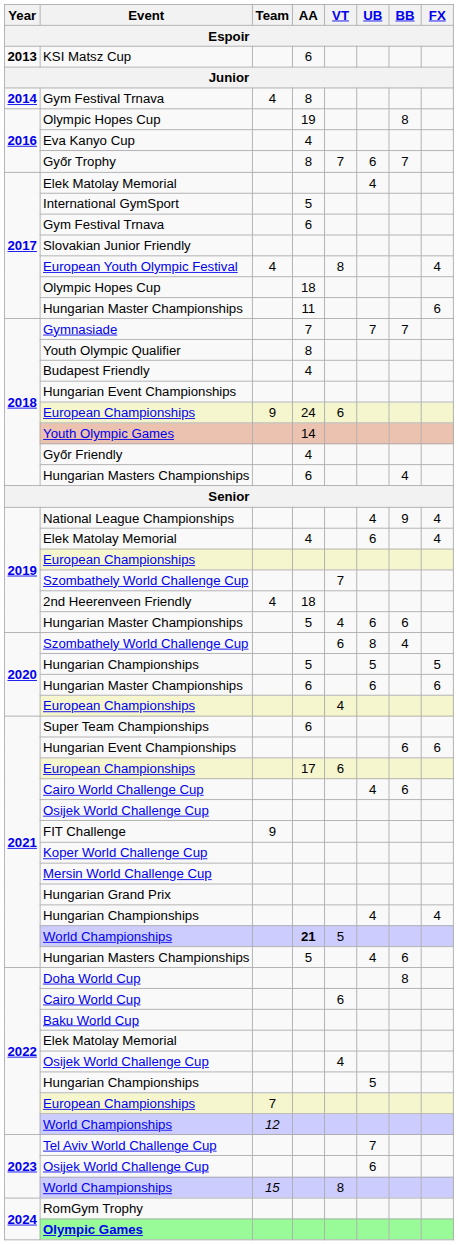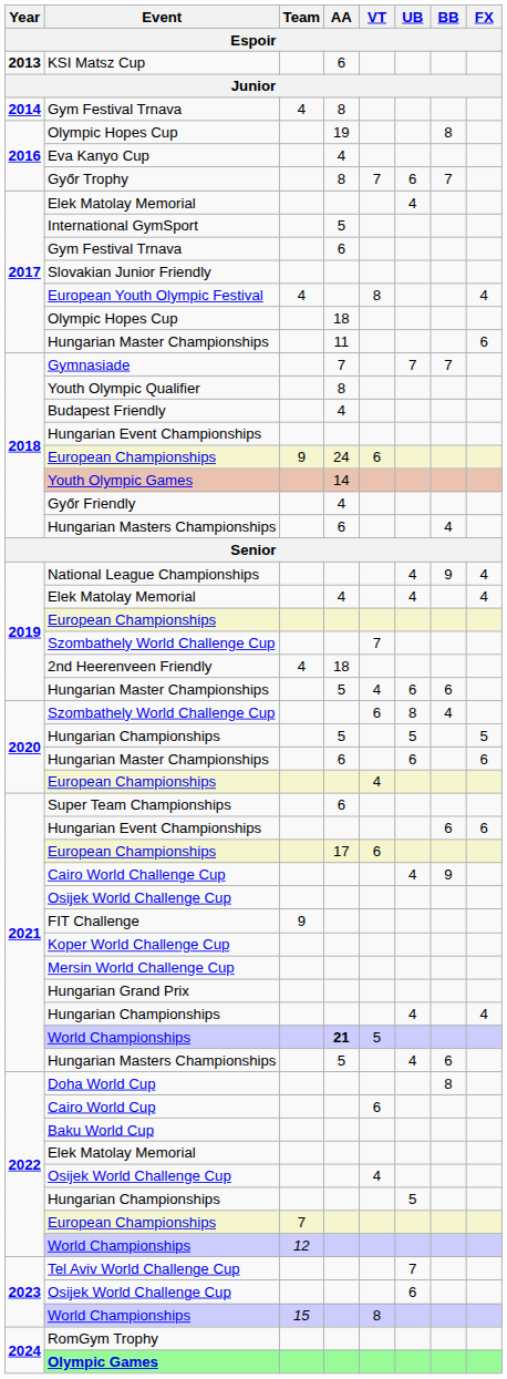 <table class="wikitable" style="text-align:center; font-size:95%;">
 <tr>
 <th align=center>Year</th>
 <th align=center>Event</th>
 <th style="width:30px;">Team</th>
 <th style="width:30px;">AA</th>
 <th style="width:30px;"><a href='#'>VT</a></th>
 <th style="width:30px;"><a href='#'>UB</a></th>
 <th style="width:30px;"><a href='#'>BB</a></th>
 <th style="width:30px;"><a href='#'>FX</a></th>
 </tr>
 <tr>
 <th colspan="8"><strong>Espoir</strong></th>
 </tr>
 <tr>
 <td rowspan="1"><strong>2013</strong></td>
 <td align=left>KSI Matsz Cup</td>
 <td></td>
 <td>6</td>
 <td></td>
 <td></td>
 <td></td>
 <td></td>
 </tr>
 <tr>
 <th colspan="8"><strong>Junior</strong></th>
 </tr>
 <tr>
 <td rowspan="1"><strong><a href='#'>2014</a></strong></td>
 <td align=left>Gym Festival Trnava</td>
 <td>4</td>
 <td>8</td>
 <td></td>
 <td></td>
 <td></td>
 <td></td>
 </tr>
 <tr>
 <td rowspan="3"><strong><a href='#'>2016</a></strong></td>
 <td align=left>Olympic Hopes Cup</td>
 <td></td>
 <td>19</td>
 <td></td>
 <td></td>
 <td>8</td>
 <td></td>
 </tr>
 <tr>
 <td align=left>Eva Kanyo Cup</td>
 <td></td>
 <td>4</td>
 <td></td>
 <td></td>
 <td></td>
 <td></td>
 </tr>
 <tr>
 <td align=left>Győr Trophy</td>
 <td></td>
 <td>8</td>
 <td>7</td>
 <td>6</td>
 <td>7</td>
 <td></td>
 </tr>
 <tr>
 <td rowspan="7"><strong><a href='#'>2017</a></strong></td>
 <td align=left>Elek Matolay Memorial</td>
 <td></td>
 <td></td>
 <td></td>
 <td>4</td>
 <td></td>
 <td></td>
 </tr>
 <tr>
 <td align=left>International GymSport</td>
 <td></td>
 <td>5</td>
 <td></td>
 <td></td>
 <td></td>
 <td></td>
 </tr>
 <tr>
 <td align=left>Gym Festival Trnava</td>
 <td></td>
 <td>6</td>
 <td></td>
 <td></td>
 <td></td>
 <td></td>
 </tr>
 <tr>
 <td align=left>Slovakian Junior Friendly</td>
 <td></td>
 <td></td>
 <td></td>
 <td></td>
 <td></td>
 <td></td>
 </tr>
 <tr>
 <td align=left><a href='#'>European Youth Olympic Festival</a></td>
 <td>4</td>
 <td></td>
 <td>8</td>
 <td></td>
 <td></td>
 <td>4</td>
 </tr>
 <tr>
 <td align=left>Olympic Hopes Cup</td>
 <td></td>
 <td>18</td>
 <td></td>
 <td></td>
 <td></td>
 <td></td>
 </tr>
 <tr>
 <td align=left>Hungarian Master Championships</td>
 <td></td>
 <td>11</td>
 <td></td>
 <td></td>
 <td></td>
 <td>6</td>
 </tr>
 <tr>
 <td rowspan="8"><strong><a href='#'>2018</a></strong></td>
 <td align=left><a href='#'>Gymnasiade</a></td>
 <td></td>
 <td>7</td>
 <td></td>
 <td>7</td>
 <td>7</td>
 <td></td>
 </tr>
 <tr>
 <td align=left>Youth Olympic Qualifier</td>
 <td></td>
 <td>8</td>
 <td></td>
 <td></td>
 <td></td>
 <td></td>
 </tr>
 <tr>
 <td align=left>Budapest Friendly</td>
 <td></td>
 <td>4</td>
 <td></td>
 <td></td>
 <td></td>
 <td></td>
 </tr>
 <tr>
 <td align=left>Hungarian Event Championships</td>
 <td></td>
 <td></td>
 <td></td>
 <td></td>
 <td></td>
 <td></td>
 </tr>
 <tr bgcolor=#F5F6CE>
 <td align=left><a href='#'>European Championships</a></td>
 <td>9</td>
 <td>24</td>
 <td>6</td>
 <td></td>
 <td></td>
 <td></td>
 </tr>
 <tr bgcolor=#EBC2AF>
 <td align=left><a href='#'>Youth Olympic Games</a></td>
 <td></td>
 <td>14</td>
 <td></td>
 <td></td>
 <td></td>
 <td></td>
 </tr>
 <tr>
 <td align=left>Győr Friendly</td>
 <td></td>
 <td>4</td>
 <td></td>
 <td></td>
 <td></td>
 <td></td>
 </tr>
 <tr>
 <td align=left>Hungarian Masters Championships</td>
 <td></td>
 <td>6</td>
 <td></td>
 <td></td>
 <td>4</td>
 <td></td>
 </tr>
 <tr>
 <th colspan="8"><strong>Senior</strong></th>
 </tr>
 <tr>
 <td rowspan="6"><strong><a href='#'>2019</a></strong></td>
 <td align=left>National League Championships</td>
 <td></td>
 <td></td>
 <td></td>
 <td>4</td>
 <td>9</td>
 <td>4</td>
 </tr>
 <tr>
 <td align=left>Elek Matolay Memorial</td>
 <td></td>
 <td>4</td>
 <td></td>
-<td>6</td>
+<td>4</td>
 <td></td>
 <td>4</td>
 </tr>
 <tr bgcolor=#F5F6CE>
 <td align=left><a href='#'>European Championships</a></td>
 <td></td>
 <td></td>
 <td></td>
 <td></td>
 <td></td>
 <td></td>
 </tr>
 <tr>
 <td align=left><a href='#'>Szombathely World Challenge Cup</a></td>
 <td></td>
 <td></td>
 <td>7</td>
 <td></td>
 <td></td>
 <td></td>
 </tr>
 <tr>
 <td align=left>2nd Heerenveen Friendly</td>
 <td>4</td>
 <td>18</td>
 <td></td>
 <td></td>
 <td></td>
 <td></td>
 </tr>
 <tr>
 <td align=left>Hungarian Master Championships</td>
 <td></td>
 <td>5</td>
 <td>4</td>
 <td>6</td>
 <td>6</td>
 <td></td>
 </tr>
 <tr>
 <td rowspan="4"><strong><a href='#'>2020</a></strong></td>
 <td align=left><a href='#'>Szombathely World Challenge Cup</a></td>
 <td></td>
 <td></td>
 <td>6</td>
 <td>8</td>
 <td>4</td>
 <td></td>
 </tr>
 <tr>
 <td align=left>Hungarian Championships</td>
 <td></td>
 <td>5</td>
 <td></td>
 <td>5</td>
 <td></td>
 <td>5</td>
 </tr>
 <tr>
 <td align=left>Hungarian Master Championships</td>
 <td></td>
 <td>6</td>
 <td></td>
 <td>6</td>
 <td></td>
 <td>6</td>
 </tr>
 <tr bgcolor=#F5F6CE>
 <td align=left><a href='#'>European Championships</a></td>
 <td></td>
 <td></td>
 <td>4</td>
 <td></td>
 <td></td>
 <td></td>
 </tr>
 <tr>
 <td rowspan="12"><strong><a href='#'>2021</a></strong></td>
 <td align=left>Super Team Championships</td>
 <td></td>
 <td>6</td>
 <td></td>
 <td></td>
 <td></td>
 <td></td>
 </tr>
 <tr>
 <td align=left>Hungarian Event Championships</td>
 <td></td>
 <td></td>
 <td></td>
 <td></td>
 <td>6</td>
 <td>6</td>
 </tr>
 <tr bgcolor=#F5F6CE>
 <td align=left><a href='#'>European Championships</a></td>
 <td></td>
 <td>17</td>
 <td>6</td>
 <td></td>
 <td></td>
 <td></td>
 </tr>
 <tr>
 <td align=left><a href='#'>Cairo World Challenge Cup</a></td>
 <td></td>
 <td></td>
 <td></td>
 <td>4</td>
-<td>6</td>
+<td>9</td>
 <td></td>
 </tr>
 <tr>
 <td align=left><a href='#'>Osijek World Challenge Cup</a></td>
 <td></td>
 <td></td>
 <td></td>
 <td></td>
 <td></td>
 <td></td>
 </tr>
 <tr>
 <td align=left>FIT Challenge</td>
 <td>9</td>
 <td></td>
 <td></td>
 <td></td>
 <td></td>
 <td></td>
 </tr>
 <tr>
 <td align=left><a href='#'>Koper World Challenge Cup</a></td>
 <td></td>
 <td></td>
 <td></td>
 <td></td>
 <td></td>
 <td></td>
 </tr>
 <tr>
 <td align=left><a href='#'>Mersin World Challenge Cup</a></td>
 <td></td>
 <td></td>
 <td></td>
 <td></td>
 <td></td>
 <td></td>
 </tr>
 <tr>
 <td align=left>Hungarian Grand Prix</td>
 <td></td>
 <td></td>
 <td></td>
 <td></td>
 <td></td>
 <td></td>
 </tr>
 <tr>
 <td align=left>Hungarian Championships</td>
 <td></td>
 <td></td>
 <td></td>
 <td>4</td>
 <td></td>
 <td>4</td>
 </tr>
 <tr bgcolor=#CCCCFF>
 <td align=left><a href='#'>World Championships</a></td>
 <td></td>
 <td><strong>21</strong></td>
 <td>5</td>
 <td></td>
 <td></td>
 <td></td>
 </tr>
 <tr>
 <td align=left>Hungarian Masters Championships</td>
 <td></td>
 <td>5</td>
 <td></td>
 <td>4</td>
 <td>6</td>
 <td></td>
 </tr>
 <tr>
 <td rowspan="8"><strong><a href='#'>2022</a></strong></td>
 <td align=left><a href='#'>Doha World Cup</a></td>
 <td></td>
 <td></td>
 <td></td>
 <td></td>
 <td>8</td>
 <td></td>
 </tr>
 <tr>
 <td align=left><a href='#'>Cairo World Cup</a></td>
 <td></td>
 <td></td>
 <td>6</td>
 <td></td>
 <td></td>
 <td></td>
 </tr>
 <tr>
 <td align=left><a href='#'>Baku World Cup</a></td>
 <td></td>
 <td></td>
 <td></td>
 <td></td>
 <td></td>
 <td></td>
 </tr>
 <tr>
 <td align=left>Elek Matolay Memorial</td>
 <td></td>
 <td></td>
 <td></td>
 <td></td>
 <td></td>
 <td></td>
 </tr>
 <tr>
 <td align=left><a href='#'>Osijek World Challenge Cup</a></td>
 <td></td>
 <td></td>
 <td>4</td>
 <td></td>
 <td></td>
 <td></td>
 </tr>
 <tr>
 <td align=left>Hungarian Championships</td>
 <td></td>
 <td></td>
 <td></td>
 <td>5</td>
 <td></td>
 <td></td>
 </tr>
 <tr bgcolor=#F5F6CE>
 <td align=left><a href='#'>European Championships</a></td>
 <td>7</td>
 <td></td>
 <td></td>
 <td></td>
 <td></td>
 <td></td>
 </tr>
 <tr bgcolor=#CCCCFF>
 <td align=left><a href='#'>World Championships</a></td>
 <td><em>12</em></td>
 <td></td>
 <td></td>
 <td></td>
 <td></td>
 <td></td>
 </tr>
 <tr>
 <td rowspan="3"><strong><a href='#'>2023</a></strong></td>
 <td align=left><a href='#'>Tel Aviv World Challenge Cup</a></td>
 <td></td>
 <td></td>
 <td></td>
 <td>7</td>
 <td></td>
 <td></td>
 </tr>
 <tr>
 <td align=left><a href='#'>Osijek World Challenge Cup</a></td>
 <td></td>
 <td></td>
 <td></td>
 <td>6</td>
 <td></td>
 <td></td>
 </tr>
 <tr bgcolor=#CCCCFF>
 <td align=left><a href='#'>World Championships</a></td>
 <td><em>15</em></td>
 <td></td>
 <td>8</td>
 <td></td>
 <td></td>
 <td></td>
 </tr>
 <tr>
 <td rowspan="2"><strong><a href='#'>2024</a></strong></td>
 <td align=left>RomGym Trophy</td>
 <td></td>
 <td></td>
 <td></td>
 <td></td>
 <td></td>
 <td></td>
 </tr>
 <tr bgcolor=98FB98>
 <td align=left><strong><a href='#'>Olympic Games</a></strong></td>
 <td></td>
 <td></td>
 <td></td>
 <td></td>
 <td></td>
 <td></td>
 </tr>
 </table>
